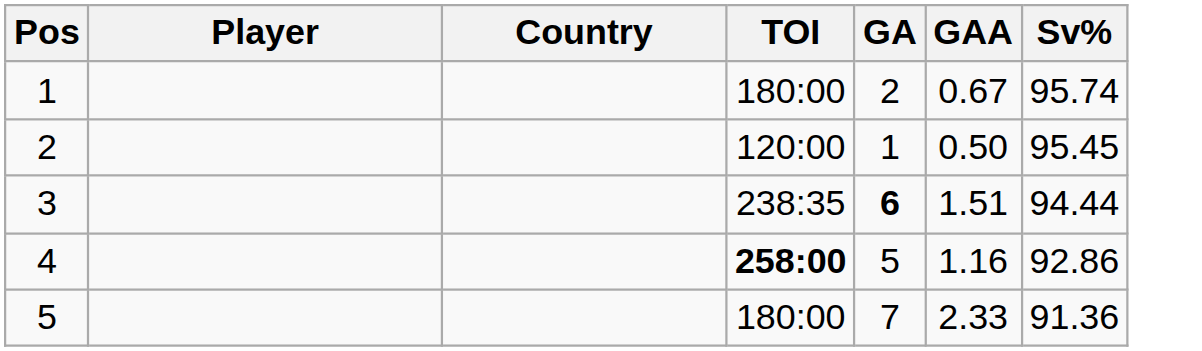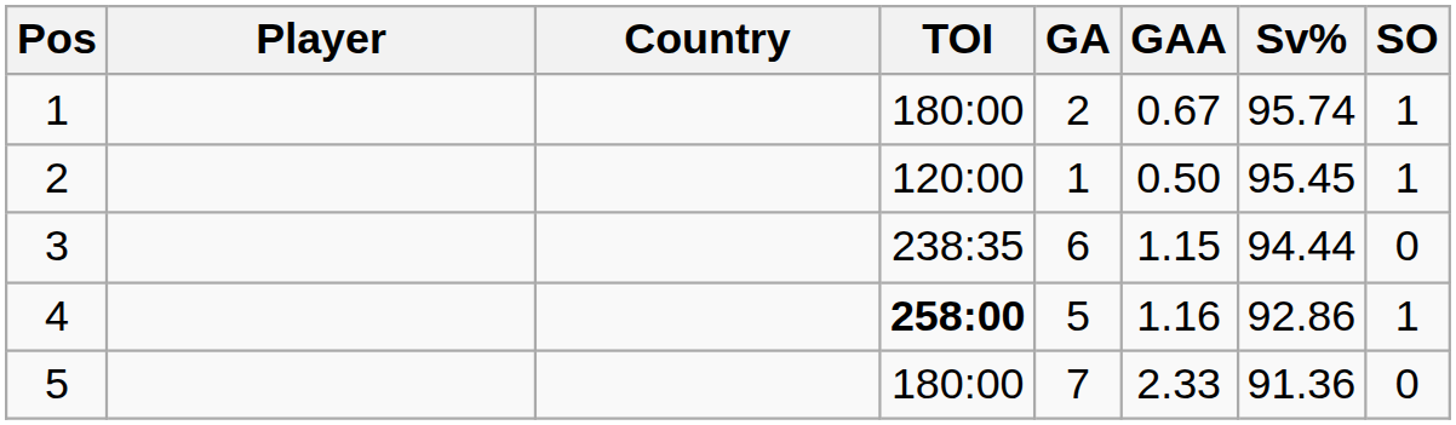 <table class="wikitable sortable" style="text-align: center;">
 <tr>
 <th width="30">Pos</th>
 <th width="150">Player</th>
 <th width="120">Country</th>
 <th width="20">TOI</th>
 <th width="20">GA</th>
 <th width="20">GAA</th>
 <th width="20">Sv%</th>
+<th width="20">SO</th>
 </tr>
 <tr>
 <td>1</td>
 <td align="left"></td>
 <td align="left"></td>
 <td>180:00</td>
 <td>2</td>
 <td>0.67</td>
 <td>95.74</td>
+<td>1</td>
 </tr>
 <tr>
 <td>2</td>
 <td align="left"></td>
 <td align="left"></td>
 <td>120:00</td>
 <td>1</td>
 <td>0.50</td>
 <td>95.45</td>
+<td>1</td>
 </tr>
 <tr>
 <td>3</td>
 <td align="left"></td>
 <td align="left"></td>
 <td>238:35</td>
-<td><strong>6</strong></td>
-<td>1.51</td>
+<td>6</td>
+<td>1.15</td>
 <td>94.44</td>
+<td>0</td>
 </tr>
 <tr>
 <td>4</td>
 <td align="left"></td>
 <td align="left"></td>
 <td><strong>258:00</strong></td>
 <td>5</td>
 <td>1.16</td>
 <td>92.86</td>
+<td>1</td>
 </tr>
 <tr>
 <td>5</td>
 <td align="left"></td>
 <td align="left"></td>
 <td>180:00</td>
 <td>7</td>
 <td>2.33</td>
 <td>91.36</td>
+<td>0</td>
 </tr>
 </table>
